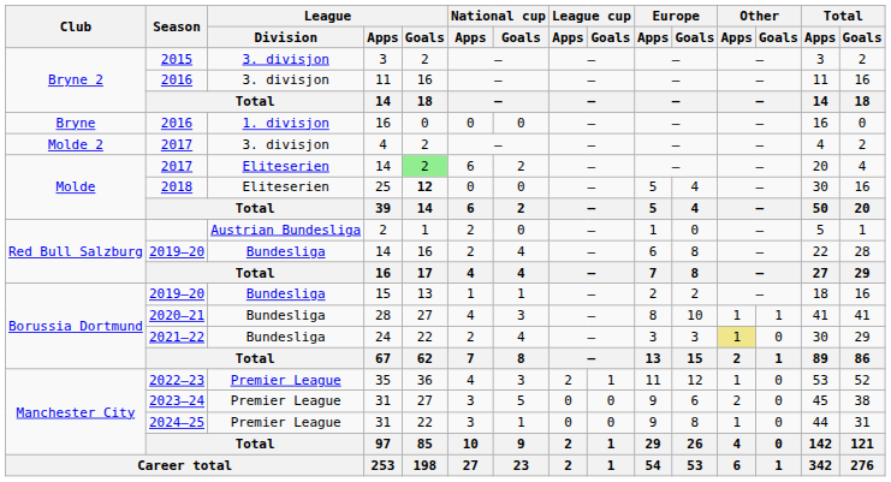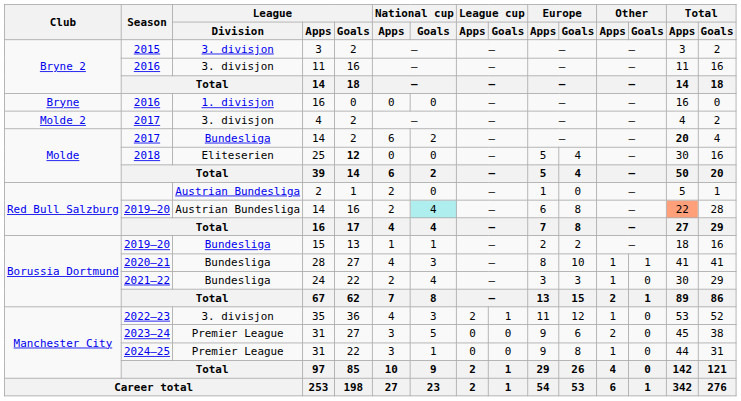 <table class="wikitable" style="text-align: center;">
 <tr>
 <th rowspan="2">Club</th>
 <th rowspan="2">Season</th>
 <th colspan="3">League</th>
 <th colspan="2">National cup</th>
 <th colspan="2">League cup</th>
 <th colspan="2">Europe</th>
 <th colspan="2">Other</th>
 <th colspan="2">Total</th>
 </tr>
 <tr>
 <th>Division</th>
 <th>Apps</th>
 <th>Goals</th>
 <th>Apps</th>
 <th>Goals</th>
 <th>Apps</th>
 <th>Goals</th>
 <th>Apps</th>
 <th>Goals</th>
 <th>Apps</th>
 <th>Goals</th>
 <th>Apps</th>
 <th>Goals</th>
 </tr>
 <tr>
 <td rowspan="3"><a href='#'>Bryne 2</a></td>
 <td><a href='#'>2015</a></td>
 <td><a href='#'>3. divisjon</a></td>
 <td>3</td>
 <td>2</td>
 <td colspan="2">—</td>
 <td colspan="2">—</td>
 <td colspan="2">—</td>
 <td colspan="2">—</td>
 <td>3</td>
 <td>2</td>
 </tr>
 <tr>
 <td><a href='#'>2016</a></td>
 <td>3. divisjon</td>
 <td>11</td>
 <td>16</td>
 <td colspan="2">—</td>
 <td colspan="2">—</td>
 <td colspan="2">—</td>
 <td colspan="2">—</td>
 <td>11</td>
 <td>16</td>
 </tr>
 <tr>
 <th colspan="2">Total</th>
 <th>14</th>
 <th>18</th>
 <th colspan="2">—</th>
 <th colspan="2">—</th>
 <th colspan="2">—</th>
 <th colspan="2">—</th>
 <th>14</th>
 <th>18</th>
 </tr>
 <tr>
 <td><a href='#'>Bryne</a></td>
 <td><a href='#'>2016</a></td>
 <td><a href='#'>1. divisjon</a></td>
 <td>16</td>
 <td>0</td>
 <td>0</td>
 <td>0</td>
 <td colspan="2">—</td>
 <td colspan="2">—</td>
 <td colspan="2">—</td>
 <td>16</td>
 <td>0</td>
 </tr>
 <tr>
 <td><a href='#'>Molde 2</a></td>
 <td><a href='#'>2017</a></td>
 <td>3. divisjon</td>
 <td>4</td>
 <td>2</td>
 <td colspan="2">—</td>
 <td colspan="2">—</td>
 <td colspan="2">—</td>
 <td colspan="2">—</td>
 <td>4</td>
 <td>2</td>
 </tr>
 <tr>
 <td rowspan="3"><a href='#'>Molde</a></td>
 <td><a href='#'>2017</a></td>
-<td><a href='#'>Eliteserien</a></td>
+<td><a href='#'>Bundesliga</a></td>
 <td>14</td>
-<td style="background: lightgreen;">2</td>
+<td>2</td>
 <td>6</td>
 <td>2</td>
 <td colspan="2">—</td>
 <td colspan="2">—</td>
 <td colspan="2">—</td>
-<td>20</td>
+<td><strong>20</strong></td>
 <td>4</td>
 </tr>
 <tr>
 <td><a href='#'>2018</a></td>
 <td>Eliteserien</td>
 <td>25</td>
 <td><strong>12</strong></td>
 <td>0</td>
 <td>0</td>
 <td colspan="2">—</td>
 <td>5</td>
 <td>4</td>
 <td colspan="2">—</td>
 <td>30</td>
 <td>16</td>
 </tr>
 <tr>
 <th colspan="2">Total</th>
 <th>39</th>
 <th>14</th>
 <th>6</th>
 <th>2</th>
 <th colspan="2">—</th>
 <th>5</th>
 <th>4</th>
 <th colspan="2">—</th>
 <th>50</th>
 <th>20</th>
 </tr>
 <tr>
 <td rowspan="3"><a href='#'>Red Bull Salzburg</a></td>
 <td></td>
 <td><a href='#'>Austrian Bundesliga</a></td>
 <td>2</td>
 <td>1</td>
 <td>2</td>
 <td>0</td>
 <td colspan="2">—</td>
 <td>1</td>
 <td>0</td>
 <td colspan="2">—</td>
 <td>5</td>
 <td>1</td>
 </tr>
 <tr>
 <td><a href='#'>2019–20</a></td>
-<td><a href='#'>Bundesliga</a></td>
+<td>Austrian Bundesliga</td>
 <td>14</td>
 <td>16</td>
 <td>2</td>
-<td>4</td>
+<td style="background: paleturquoise;">4</td>
 <td colspan="2">—</td>
 <td>6</td>
 <td>8</td>
 <td colspan="2">—</td>
-<td>22</td>
+<td style="background: lightsalmon;">22</td>
 <td>28</td>
 </tr>
 <tr>
 <th colspan="2">Total</th>
 <th>16</th>
 <th>17</th>
 <th>4</th>
 <th>4</th>
 <th colspan="2">—</th>
 <th>7</th>
 <th>8</th>
 <th colspan="2">—</th>
 <th>27</th>
 <th>29</th>
 </tr>
 <tr>
 <td rowspan="4"><a href='#'>Borussia Dortmund</a></td>
 <td><a href='#'>2019–20</a></td>
 <td><a href='#'>Bundesliga</a></td>
 <td>15</td>
 <td>13</td>
 <td>1</td>
 <td>1</td>
 <td colspan="2">—</td>
 <td>2</td>
 <td>2</td>
 <td colspan="2">—</td>
 <td>18</td>
 <td>16</td>
 </tr>
 <tr>
 <td><a href='#'>2020–21</a></td>
 <td>Bundesliga</td>
 <td>28</td>
 <td>27</td>
 <td>4</td>
 <td>3</td>
 <td colspan="2">—</td>
 <td>8</td>
 <td>10</td>
 <td>1</td>
 <td>1</td>
 <td>41</td>
 <td>41</td>
 </tr>
 <tr>
 <td><a href='#'>2021–22</a></td>
 <td>Bundesliga</td>
 <td>24</td>
 <td>22</td>
 <td>2</td>
 <td>4</td>
 <td colspan="2">—</td>
 <td>3</td>
 <td>3</td>
-<td style="background: khaki;">1</td>
+<td>1</td>
 <td>0</td>
 <td>30</td>
 <td>29</td>
 </tr>
 <tr>
 <th colspan="2">Total</th>
 <th>67</th>
 <th>62</th>
 <th>7</th>
 <th>8</th>
 <th colspan="2">—</th>
 <th>13</th>
 <th>15</th>
 <th>2</th>
 <th>1</th>
 <th>89</th>
 <th>86</th>
 </tr>
 <tr>
 <td rowspan="4"><a href='#'>Manchester City</a></td>
 <td><a href='#'>2022–23</a></td>
-<td><a href='#'>Premier League</a></td>
+<td>3. divisjon</td>
 <td>35</td>
 <td>36</td>
 <td>4</td>
 <td>3</td>
 <td>2</td>
 <td>1</td>
 <td>11</td>
 <td>12</td>
 <td>1</td>
 <td>0</td>
 <td>53</td>
 <td>52</td>
 </tr>
 <tr>
 <td><a href='#'>2023–24</a></td>
 <td>Premier League</td>
 <td>31</td>
 <td>27</td>
 <td>3</td>
 <td>5</td>
 <td>0</td>
 <td>0</td>
 <td>9</td>
 <td>6</td>
 <td>2</td>
 <td>0</td>
 <td>45</td>
 <td>38</td>
 </tr>
 <tr>
 <td><a href='#'>2024–25</a></td>
 <td>Premier League</td>
 <td>31</td>
 <td>22</td>
 <td>3</td>
 <td>1</td>
 <td>0</td>
 <td>0</td>
 <td>9</td>
 <td>8</td>
 <td>1</td>
 <td>0</td>
 <td>44</td>
 <td>31</td>
 </tr>
 <tr>
 <th colspan="2">Total</th>
 <th>97</th>
 <th>85</th>
 <th>10</th>
 <th>9</th>
 <th>2</th>
 <th>1</th>
 <th>29</th>
 <th>26</th>
 <th>4</th>
 <th>0</th>
 <th>142</th>
 <th>121</th>
 </tr>
 <tr>
 <th colspan="3">Career total</th>
 <th>253</th>
 <th>198</th>
 <th>27</th>
 <th>23</th>
 <th>2</th>
 <th>1</th>
 <th>54</th>
 <th>53</th>
 <th>6</th>
 <th>1</th>
 <th>342</th>
 <th>276</th>
 </tr>
 </table>
